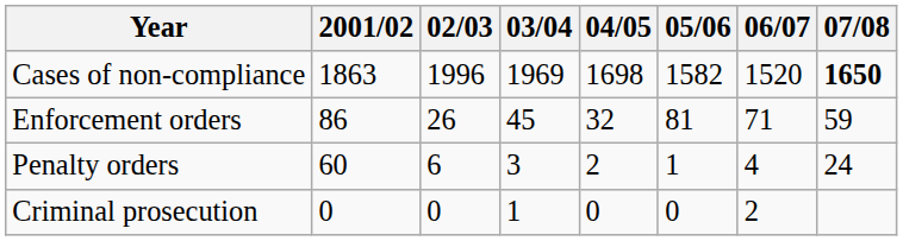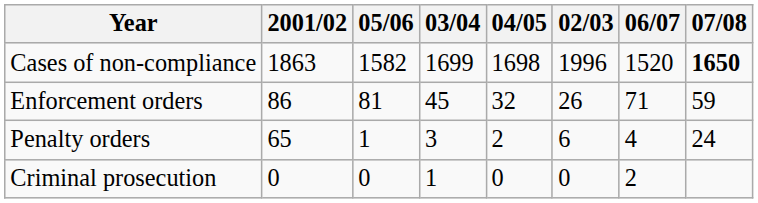 <table class="wikitable">
 <tr>
 <th>Year</th>
 <th>2001/02</th>
-<th>02/03</th>
+<th>05/06</th>
 <th>03/04</th>
 <th>04/05</th>
-<th>05/06</th>
+<th>02/03</th>
 <th>06/07</th>
 <th>07/08</th>
 </tr>
 <tr>
 <td>Cases of non-compliance</td>
 <td>1863</td>
+<td>1582</td>
+<td>1699</td>
+<td>1698</td>
 <td>1996</td>
-<td>1969</td>
-<td>1698</td>
-<td>1582</td>
 <td>1520</td>
 <td><strong>1650</strong></td>
 </tr>
 <tr>
 <td>Enforcement orders</td>
 <td>86</td>
-<td>26</td>
+<td>81</td>
 <td>45</td>
 <td>32</td>
-<td>81</td>
+<td>26</td>
 <td>71</td>
 <td>59</td>
 </tr>
 <tr>
 <td>Penalty orders</td>
-<td>60</td>
-<td>6</td>
+<td>65</td>
+<td>1</td>
 <td>3</td>
 <td>2</td>
-<td>1</td>
+<td>6</td>
 <td>4</td>
 <td>24</td>
 </tr>
 <tr>
 <td>Criminal prosecution</td>
 <td>0</td>
 <td>0</td>
 <td>1</td>
 <td>0</td>
 <td>0</td>
 <td>2</td>
 <td></td>
 </tr>
 </table>
